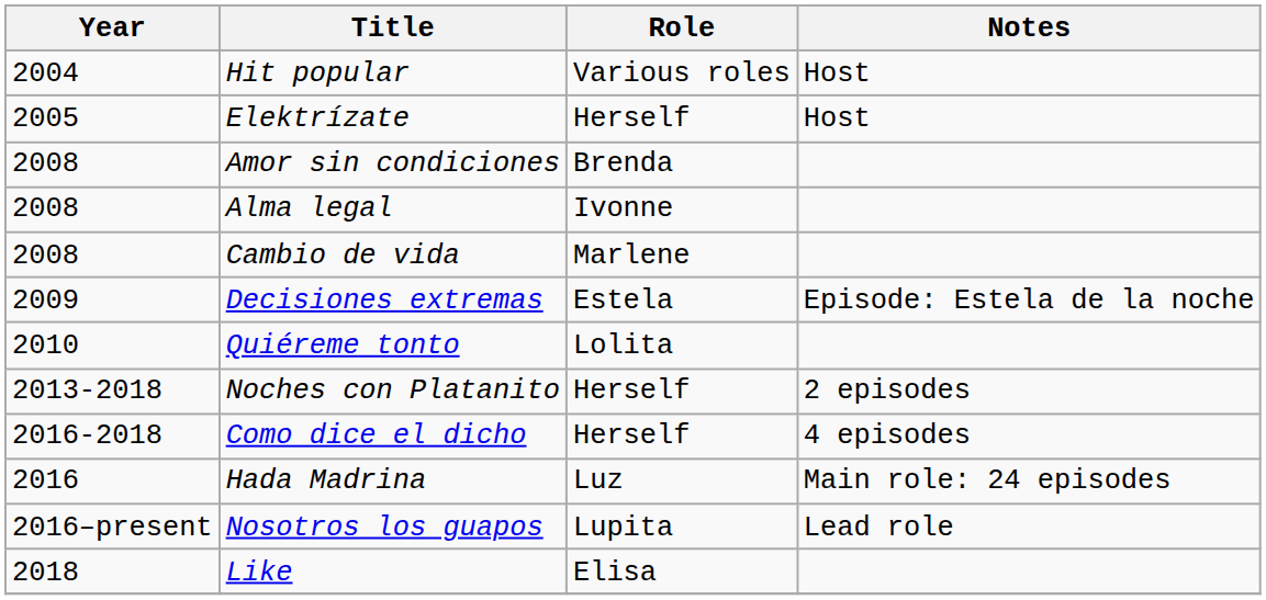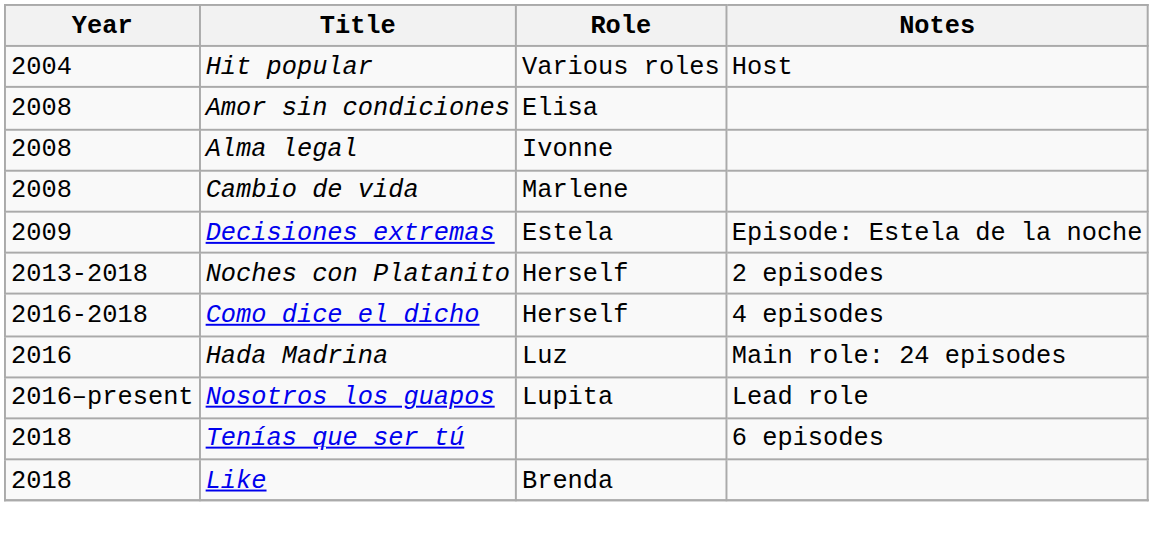 <table class="wikitable">
 <tr>
 <th>Year</th>
 <th>Title</th>
 <th>Role</th>
 <th>Notes</th>
 </tr>
 <tr>
 <td>2004</td>
 <td><em>Hit popular</em></td>
 <td>Various roles</td>
 <td>Host</td>
 </tr>
 <tr>
-<td>2005</td>
-<td><em>Elektrízate</em></td>
-<td>Herself</td>
-<td>Host</td>
-</tr>
-<tr>
 <td>2008</td>
 <td><em>Amor sin condiciones</em></td>
-<td>Brenda</td>
+<td>Elisa</td>
 <td></td>
 </tr>
 <tr>
 <td>2008</td>
 <td><em>Alma legal</em></td>
 <td>Ivonne</td>
 <td></td>
 </tr>
 <tr>
 <td>2008</td>
 <td><em>Cambio de vida</em></td>
 <td>Marlene</td>
 <td></td>
 </tr>
 <tr>
 <td>2009</td>
 <td><em><a href='#'>Decisiones extremas</a></em></td>
 <td>Estela</td>
 <td>Episode: Estela de la noche</td>
-</tr>
-<tr>
-<td>2010</td>
-<td><em><a href='#'>Quiéreme tonto</a></em></td>
-<td>Lolita</td>
-<td></td>
 </tr>
 <tr>
 <td>2013-2018</td>
 <td><em>Noches con Platanito</em></td>
 <td>Herself</td>
 <td>2 episodes</td>
 </tr>
 <tr>
 <td>2016-2018</td>
 <td><em><a href='#'>Como dice el dicho</a></em></td>
 <td>Herself</td>
 <td>4 episodes</td>
 </tr>
 <tr>
 <td>2016</td>
 <td><em>Hada Madrina</em></td>
 <td>Luz</td>
 <td>Main role: 24 episodes</td>
 </tr>
 <tr>
 <td>2016–present</td>
 <td><em><a href='#'>Nosotros los guapos</a></em></td>
 <td>Lupita</td>
 <td>Lead role</td>
 </tr>
 <tr>
 <td>2018</td>
+<td><em><a href='#'>Tenías que ser tú</a></em></td>
+<td></td>
+<td>6 episodes</td>
+</tr>
+<tr>
+<td>2018</td>
 <td><em><a href='#'>Like</a></em></td>
-<td>Elisa</td>
+<td>Brenda</td>
 <td></td>
 </tr>
 <tr>
 </tr>
 </table>
